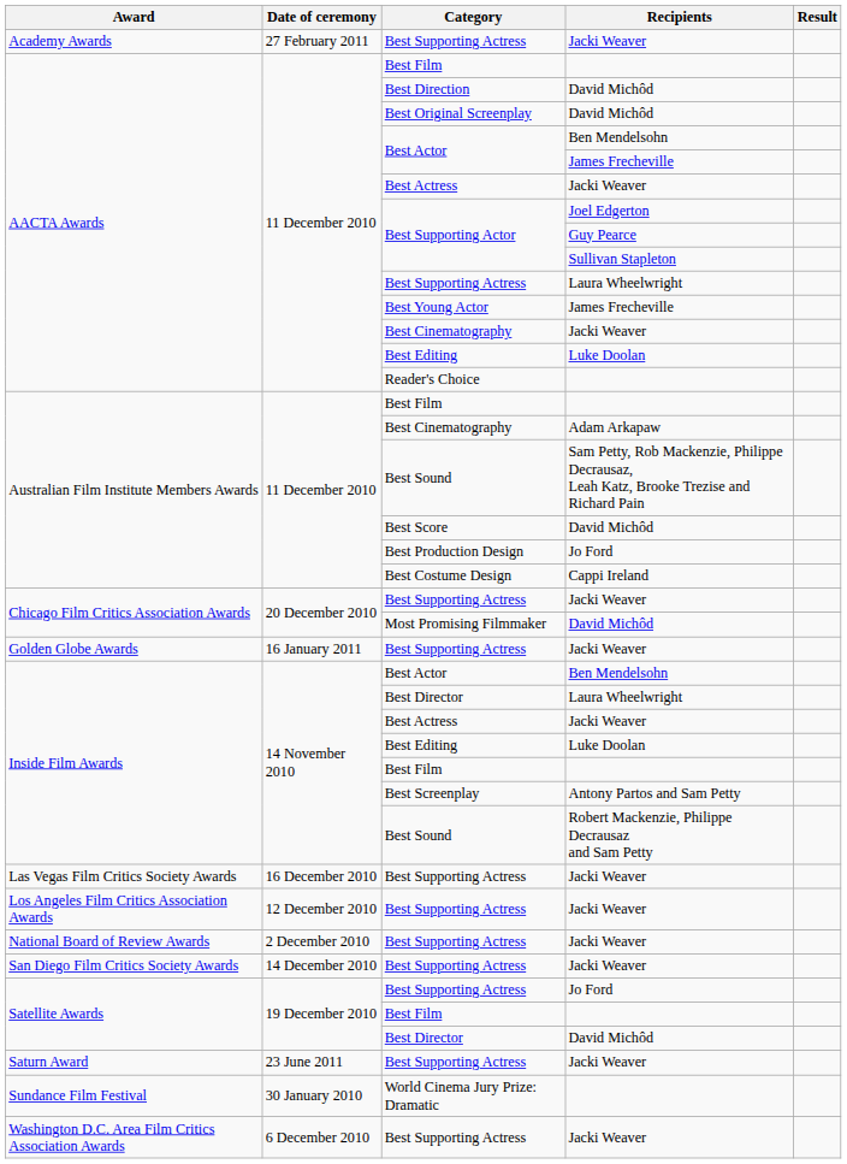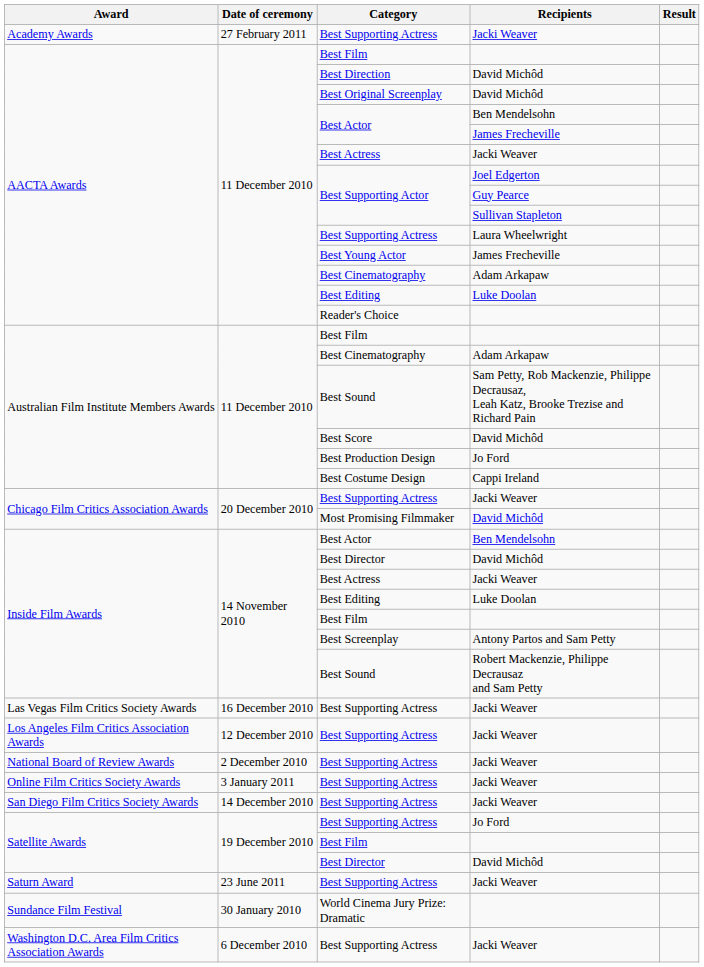 <table class="wikitable" style="font-size: 95%;">
 <tr>
 <th>Award</th>
 <th>Date of ceremony</th>
 <th>Category</th>
 <th>Recipients</th>
 <th>Result</th>
 </tr>
 <tr>
 <td><a href='#'>Academy Awards</a></td>
 <td>27 February 2011</td>
 <td><a href='#'>Best Supporting Actress</a></td>
 <td><a href='#'>Jacki Weaver</a></td>
 <td></td>
 </tr>
 <tr>
 <td rowspan="14"><a href='#'>AACTA Awards</a><br></td>
 <td rowspan="14">11 December 2010</td>
 <td><a href='#'>Best Film</a></td>
 <td></td>
 <td></td>
 </tr>
 <tr>
 <td><a href='#'>Best Direction</a></td>
 <td>David Michôd</td>
 <td></td>
 </tr>
 <tr>
 <td><a href='#'>Best Original Screenplay</a></td>
 <td>David Michôd</td>
 <td></td>
 </tr>
 <tr>
 <td rowspan=2><a href='#'>Best Actor</a></td>
 <td>Ben Mendelsohn</td>
 <td></td>
 </tr>
 <tr>
 <td><a href='#'>James Frecheville</a></td>
 <td></td>
 </tr>
 <tr>
 <td><a href='#'>Best Actress</a></td>
 <td>Jacki Weaver</td>
 <td></td>
 </tr>
 <tr>
 <td rowspan=3><a href='#'>Best Supporting Actor</a></td>
 <td><a href='#'>Joel Edgerton</a></td>
 <td></td>
 </tr>
 <tr>
 <td><a href='#'>Guy Pearce</a></td>
 <td></td>
 </tr>
 <tr>
 <td><a href='#'>Sullivan Stapleton</a></td>
 <td></td>
 </tr>
 <tr>
 <td><a href='#'>Best Supporting Actress</a></td>
 <td>Laura Wheelwright</td>
 <td></td>
 </tr>
 <tr>
 <td><a href='#'>Best Young Actor</a></td>
 <td>James Frecheville</td>
 <td></td>
 </tr>
 <tr>
 <td><a href='#'>Best Cinematography</a></td>
-<td>Jacki Weaver</td>
+<td>Adam Arkapaw</td>
 <td></td>
 </tr>
 <tr>
 <td><a href='#'>Best Editing</a></td>
 <td><a href='#'>Luke Doolan</a></td>
 <td></td>
 </tr>
 <tr>
 <td>Reader's Choice</td>
 <td></td>
 <td></td>
 </tr>
 <tr>
 <td rowspan="6">Australian Film Institute Members Awards</td>
 <td rowspan="6">11 December 2010</td>
 <td>Best Film</td>
 <td></td>
 <td></td>
 </tr>
 <tr>
 <td>Best Cinematography</td>
 <td>Adam Arkapaw</td>
 <td></td>
 </tr>
 <tr>
 <td>Best Sound</td>
 <td>Sam Petty, Rob Mackenzie, Philippe Decrausaz,<br>Leah Katz, Brooke Trezise and Richard Pain</td>
 <td></td>
 </tr>
 <tr>
 <td>Best Score</td>
 <td>David Michôd</td>
 <td></td>
 </tr>
 <tr>
 <td>Best Production Design</td>
 <td>Jo Ford</td>
 <td></td>
 </tr>
 <tr>
 <td>Best Costume Design</td>
 <td>Cappi Ireland</td>
 <td></td>
 </tr>
 <tr>
 <td rowspan="2"><a href='#'>Chicago Film Critics Association Awards</a></td>
 <td rowspan="2" style=white-space:nowrap>20 December 2010</td>
 <td><a href='#'>Best Supporting Actress</a></td>
 <td>Jacki Weaver</td>
 <td></td>
 </tr>
 <tr>
 <td>Most Promising Filmmaker</td>
 <td><a href='#'>David Michôd</a></td>
 <td></td>
 </tr>
 <tr>
-<td><a href='#'>Golden Globe Awards</a></td>
-<td>16 January 2011</td>
-<td><a href='#'>Best Supporting Actress</a></td>
-<td>Jacki Weaver</td>
-<td></td>
-</tr>
-<tr>
 <td rowspan="7"><a href='#'>Inside Film Awards</a></td>
 <td rowspan="7">14 November 2010</td>
 <td>Best Actor</td>
 <td><a href='#'>Ben Mendelsohn</a></td>
 <td></td>
 </tr>
 <tr>
 <td>Best Director</td>
-<td>Laura Wheelwright</td>
+<td>David Michôd</td>
 <td></td>
 </tr>
 <tr>
 <td>Best Actress</td>
 <td>Jacki Weaver</td>
 <td></td>
 </tr>
 <tr>
 <td>Best Editing</td>
 <td>Luke Doolan</td>
 <td></td>
 </tr>
 <tr>
 <td>Best Film</td>
 <td></td>
 <td></td>
 </tr>
 <tr>
 <td>Best Screenplay</td>
 <td>Antony Partos and Sam Petty</td>
 <td></td>
 </tr>
 <tr>
 <td>Best Sound</td>
 <td>Robert Mackenzie, Philippe Decrausaz<br>and Sam Petty</td>
 <td></td>
 </tr>
 <tr>
 <td>Las Vegas Film Critics Society Awards</td>
 <td>16 December 2010</td>
 <td>Best Supporting Actress</td>
 <td>Jacki Weaver</td>
 <td></td>
 </tr>
 <tr>
 <td><a href='#'>Los Angeles Film Critics Association Awards</a></td>
 <td>12 December 2010</td>
 <td><a href='#'>Best Supporting Actress</a></td>
 <td>Jacki Weaver</td>
 <td></td>
 </tr>
 <tr>
 <td><a href='#'>National Board of Review Awards</a></td>
 <td>2 December 2010</td>
+<td><a href='#'>Best Supporting Actress</a></td>
+<td>Jacki Weaver</td>
+<td></td>
+</tr>
+<tr>
+<td><a href='#'>Online Film Critics Society Awards</a></td>
+<td>3 January 2011</td>
 <td><a href='#'>Best Supporting Actress</a></td>
 <td>Jacki Weaver</td>
 <td></td>
 </tr>
 <tr>
 <td><a href='#'>San Diego Film Critics Society Awards</a></td>
 <td>14 December 2010</td>
 <td><a href='#'>Best Supporting Actress</a></td>
 <td>Jacki Weaver</td>
 <td></td>
 </tr>
 <tr>
 <td rowspan="3"><a href='#'>Satellite Awards</a></td>
 <td rowspan="3">19 December 2010</td>
 <td><a href='#'>Best Supporting Actress</a></td>
 <td>Jo Ford</td>
 <td></td>
 </tr>
 <tr>
 <td><a href='#'>Best Film</a></td>
 <td></td>
 <td></td>
 </tr>
 <tr>
 <td><a href='#'>Best Director</a></td>
 <td>David Michôd</td>
 <td></td>
 </tr>
 <tr>
 <td><a href='#'>Saturn Award</a></td>
 <td>23 June 2011</td>
 <td><a href='#'>Best Supporting Actress</a></td>
 <td>Jacki Weaver</td>
 <td></td>
 </tr>
 <tr>
 <td><a href='#'>Sundance Film Festival</a></td>
 <td>30 January 2010</td>
 <td>World Cinema Jury Prize: Dramatic</td>
 <td></td>
 <td></td>
 </tr>
 <tr>
 <td><a href='#'>Washington D.C. Area Film Critics Association Awards</a></td>
 <td>6 December 2010</td>
 <td>Best Supporting Actress</td>
 <td>Jacki Weaver</td>
 <td></td>
 </tr>
 </table>
